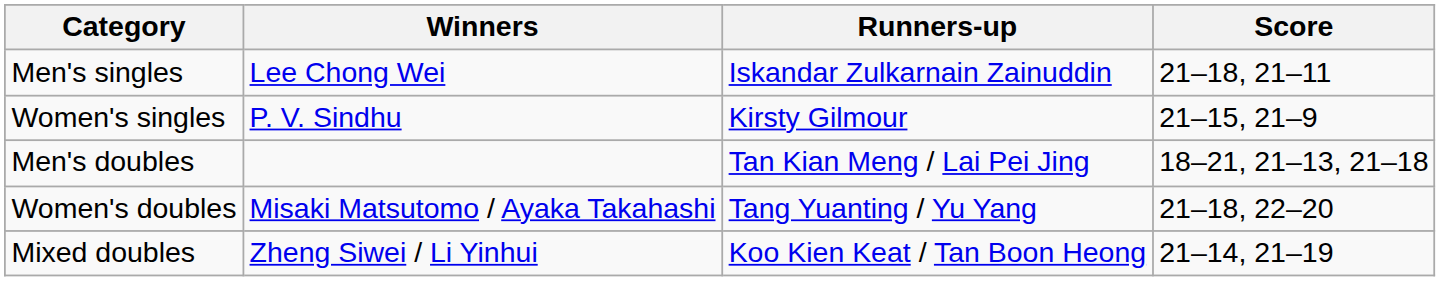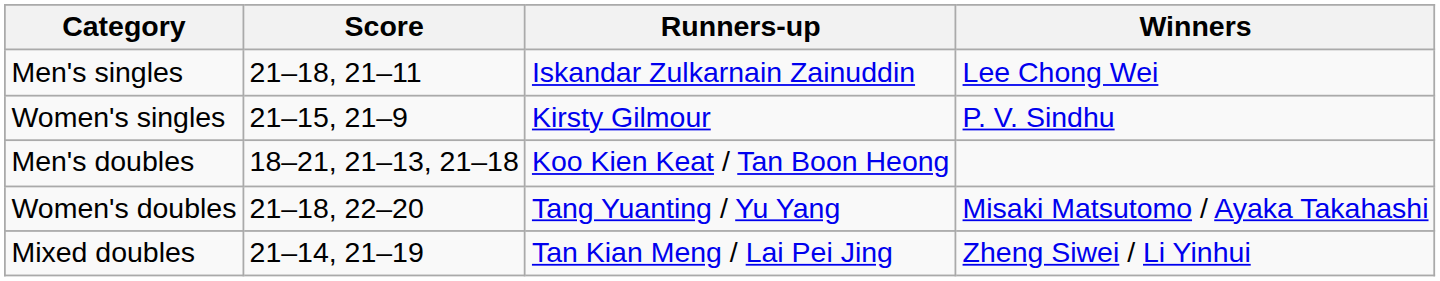 <table class=wikitable style="white-space:nowrap;">
 <tr>
 <th>Category</th>
+<th>Score</th>
+<th>Runners-up</th>
 <th>Winners</th>
-<th>Runners-up</th>
-<th>Score</th>
 </tr>
 <tr>
 <td>Men's singles</td>
+<td>21–18, 21–11</td>
+<td> <a href='#'>Iskandar Zulkarnain Zainuddin</a></td>
 <td> <a href='#'>Lee Chong Wei</a></td>
-<td> <a href='#'>Iskandar Zulkarnain Zainuddin</a></td>
-<td>21–18, 21–11</td>
 </tr>
 <tr>
 <td>Women's singles</td>
+<td>21–15, 21–9</td>
+<td> <a href='#'>Kirsty Gilmour</a></td>
 <td> <a href='#'>P. V. Sindhu</a></td>
-<td> <a href='#'>Kirsty Gilmour</a></td>
-<td>21–15, 21–9</td>
 </tr>
 <tr>
 <td>Men's doubles</td>
+<td>18–21, 21–13, 21–18</td>
+<td> <a href='#'>Koo Kien Keat</a> / <a href='#'>Tan Boon Heong</a></td>
 <td></td>
-<td> <a href='#'>Tan Kian Meng</a> / <a href='#'>Lai Pei Jing</a></td>
-<td>18–21, 21–13, 21–18</td>
 </tr>
 <tr>
 <td>Women's doubles</td>
+<td>21–18, 22–20</td>
+<td> <a href='#'>Tang Yuanting</a> / <a href='#'>Yu Yang</a></td>
 <td> <a href='#'>Misaki Matsutomo</a> / <a href='#'>Ayaka Takahashi</a></td>
-<td> <a href='#'>Tang Yuanting</a> / <a href='#'>Yu Yang</a></td>
-<td>21–18, 22–20</td>
 </tr>
 <tr>
 <td>Mixed doubles</td>
+<td>21–14, 21–19</td>
+<td> <a href='#'>Tan Kian Meng</a> / <a href='#'>Lai Pei Jing</a></td>
 <td> <a href='#'>Zheng Siwei</a> / <a href='#'>Li Yinhui</a></td>
-<td> <a href='#'>Koo Kien Keat</a> / <a href='#'>Tan Boon Heong</a></td>
-<td>21–14, 21–19</td>
 </tr>
 </table>
